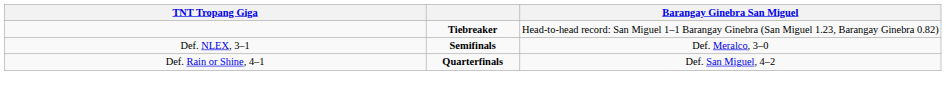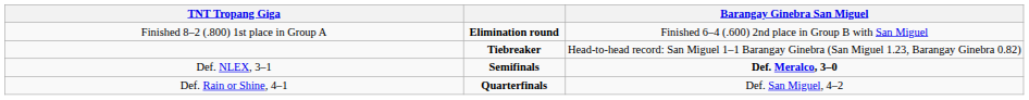 <table class=wikitable style="text-align:center">
 <tr>
 <th width=45%><a href='#'>TNT Tropang Giga</a></th>
 <th></th>
 <th width=45%><a href='#'>Barangay Ginebra San Miguel</a></th>
+</tr>
+<tr>
+<td>Finished 8–2 (.800) 1st place in Group A</td>
+<td><strong>Elimination round</strong></td>
+<td>Finished 6–4 (.600) 2nd place in Group B with <a href='#'>San Miguel</a></td>
 </tr>
 <tr>
 <td></td>
 <td><strong>Tiebreaker</strong></td>
 <td>Head-to-head record: San Miguel 1–1 Barangay Ginebra (San Miguel 1.23, Barangay Ginebra 0.82)</td>
 </tr>
 <tr>
 <td>Def. <a href='#'>NLEX</a>, 3–1</td>
 <td><strong>Semifinals</strong></td>
-<td>Def. <a href='#'>Meralco</a>, 3–0</td>
+<td><strong>Def. <a href='#'>Meralco</a>, 3–0</strong></td>
 </tr>
 <tr>
 <td>Def. <a href='#'>Rain or Shine</a>, 4–1</td>
 <td><strong>Quarterfinals</strong></td>
 <td>Def. <a href='#'>San Miguel</a>, 4–2</td>
 </tr>
 </table>
